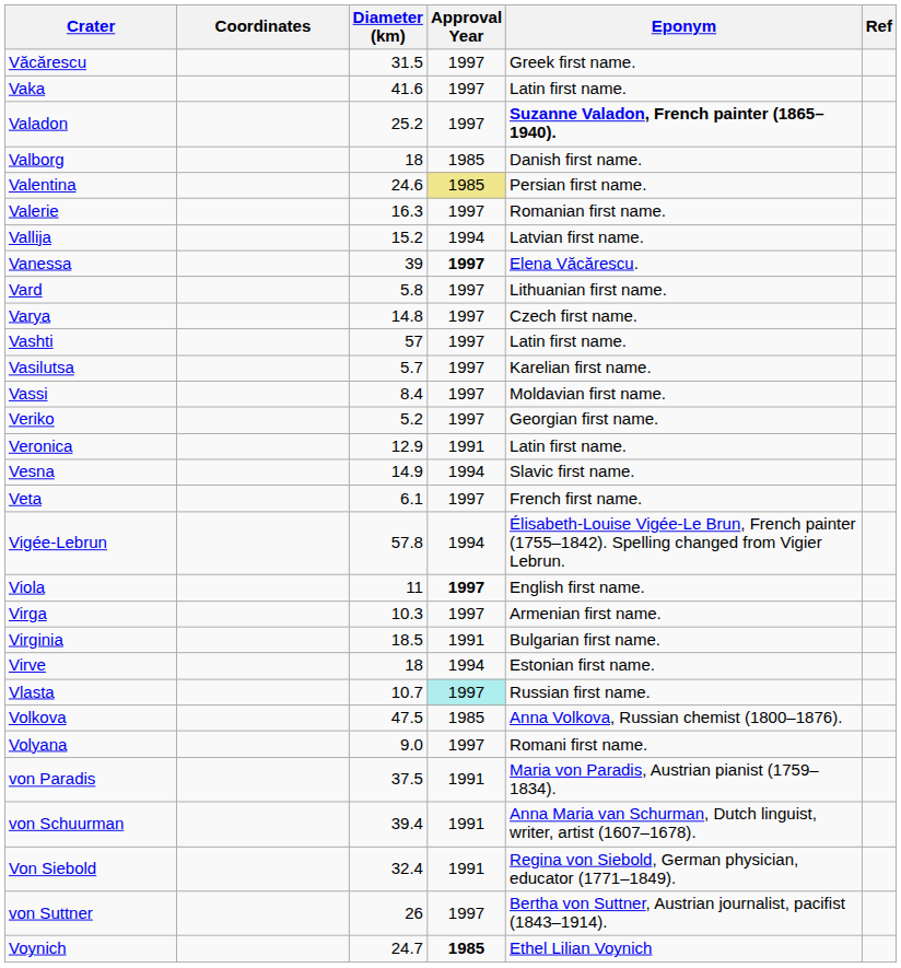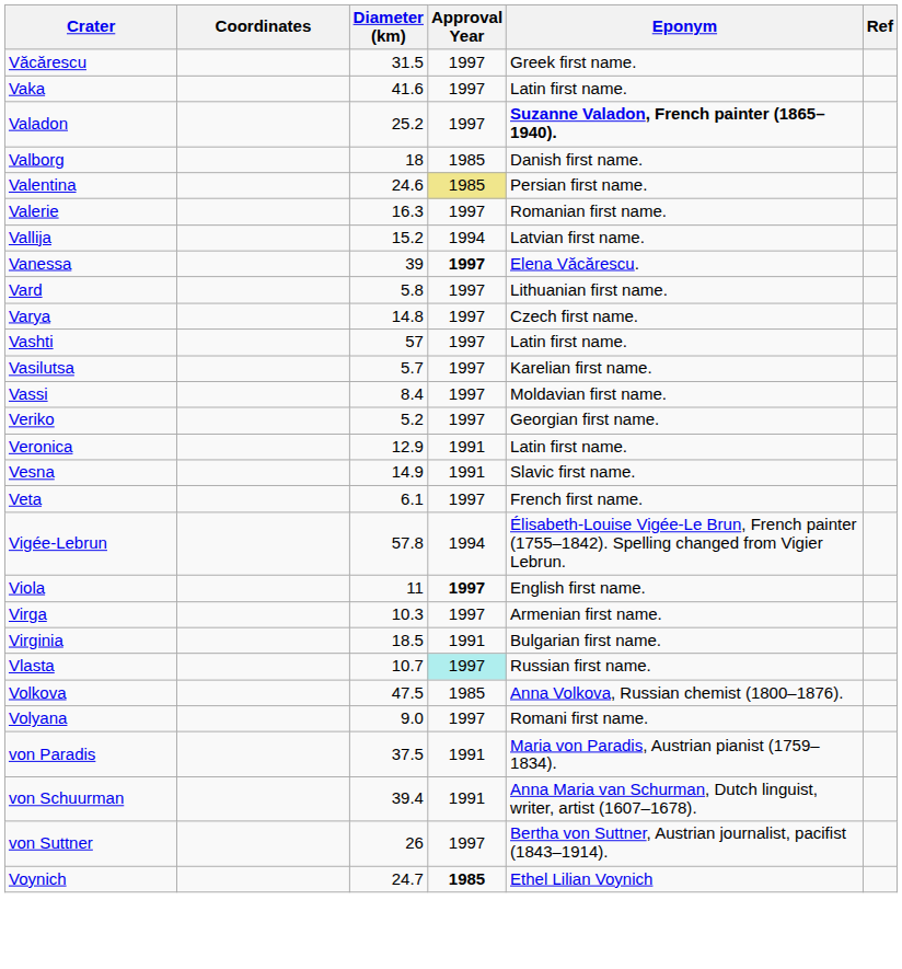 <table class="wikitable sortable" style="min-width: 90%">
 <tr>
 <th style="width:10em"><a href='#'>Crater</a></th>
 <th style="width:10em">Coordinates</th>
 <th><a href='#'>Diameter</a><br>(km)</th>
 <th>Approval<br>Year</th>
 <th class="unsortable"><a href='#'>Eponym</a></th>
 <th class="unsortable">Ref</th>
 </tr>
 <tr id="Văcărescu">
 <td><a href='#'>Văcărescu</a></td>
 <td></td>
 <td align=right>31.5</td>
 <td align=center>1997</td>
 <td>Greek first name.</td>
 <td></td>
 </tr>
 <tr id="Vaka">
 <td><a href='#'>Vaka</a></td>
 <td></td>
 <td align=right>41.6</td>
 <td align=center>1997</td>
 <td>Latin first name.</td>
 <td></td>
 </tr>
 <tr id="Valadon">
 <td><a href='#'>Valadon</a></td>
 <td></td>
 <td align=right>25.2</td>
 <td align=center>1997</td>
 <td><strong><a href='#'>Suzanne Valadon</a>, French painter (1865–1940).</strong></td>
 <td></td>
 </tr>
 <tr id="Valborg">
 <td><a href='#'>Valborg</a></td>
 <td></td>
 <td align=right>18</td>
 <td align=center>1985</td>
 <td>Danish first name.</td>
 <td></td>
 </tr>
 <tr id="Valentina">
 <td><a href='#'>Valentina</a></td>
 <td></td>
 <td align=right>24.6</td>
 <td align=center style="background: khaki;">1985</td>
 <td>Persian first name.</td>
 <td></td>
 </tr>
 <tr id="Valerie">
 <td><a href='#'>Valerie</a></td>
 <td></td>
 <td align=right>16.3</td>
 <td align=center>1997</td>
 <td>Romanian first name.</td>
 <td></td>
 </tr>
 <tr id="Vallija">
 <td><a href='#'>Vallija</a></td>
 <td></td>
 <td align=right>15.2</td>
 <td align=center>1994</td>
 <td>Latvian first name.</td>
 <td></td>
 </tr>
 <tr id="Vanessa">
 <td><a href='#'>Vanessa</a></td>
 <td></td>
 <td align=right>39</td>
 <td align=center><strong>1997</strong></td>
 <td><a href='#'>Elena Văcărescu</a>.</td>
 <td></td>
 </tr>
 <tr id="Vard">
 <td><a href='#'>Vard</a></td>
 <td></td>
 <td align=right>5.8</td>
 <td align=center>1997</td>
 <td>Lithuanian first name.</td>
 <td></td>
 </tr>
 <tr id="Varya">
 <td><a href='#'>Varya</a></td>
 <td></td>
 <td align=right>14.8</td>
 <td align=center>1997</td>
 <td>Czech first name.</td>
 <td></td>
 </tr>
 <tr id="Vashti">
 <td><a href='#'>Vashti</a></td>
 <td></td>
 <td align=right>57</td>
 <td align=center>1997</td>
 <td>Latin first name.</td>
 <td></td>
 </tr>
 <tr id="Vasilutsa">
 <td><a href='#'>Vasilutsa</a></td>
 <td></td>
 <td align=right>5.7</td>
 <td align=center>1997</td>
 <td>Karelian first name.</td>
 <td></td>
 </tr>
 <tr id="Vassi">
 <td><a href='#'>Vassi</a></td>
 <td></td>
 <td align=right>8.4</td>
 <td align=center>1997</td>
 <td>Moldavian first name.</td>
 <td></td>
 </tr>
 <tr id="Veriko">
 <td><a href='#'>Veriko</a></td>
 <td></td>
 <td align=right>5.2</td>
 <td align=center>1997</td>
 <td>Georgian first name.</td>
 <td></td>
 </tr>
 <tr id="Veronica">
 <td><a href='#'>Veronica</a></td>
 <td></td>
 <td align=right>12.9</td>
 <td align=center>1991</td>
 <td>Latin first name.</td>
 <td></td>
 </tr>
 <tr id="Vesna">
 <td><a href='#'>Vesna</a></td>
 <td></td>
 <td align=right>14.9</td>
-<td align=center>1994</td>
+<td align=center>1991</td>
 <td>Slavic first name.</td>
 <td></td>
 </tr>
 <tr id="Veta">
 <td><a href='#'>Veta</a></td>
 <td></td>
 <td align=right>6.1</td>
 <td align=center>1997</td>
 <td>French first name.</td>
 <td></td>
 </tr>
 <tr id="Vigée-Lebrun">
 <td><a href='#'>Vigée-Lebrun</a></td>
 <td></td>
 <td align=right>57.8</td>
 <td align=center>1994</td>
 <td><a href='#'>Élisabeth-Louise Vigée-Le Brun</a>, French painter (1755–1842). Spelling changed from Vigier Lebrun.</td>
 <td></td>
 </tr>
 <tr id="Viola">
 <td><a href='#'>Viola</a></td>
 <td></td>
 <td align=right>11</td>
 <td align=center><strong>1997</strong></td>
 <td>English first name.</td>
 <td></td>
 </tr>
 <tr id="Virga">
 <td><a href='#'>Virga</a></td>
 <td></td>
 <td align=right>10.3</td>
 <td align=center>1997</td>
 <td>Armenian first name.</td>
 <td></td>
 </tr>
 <tr id="Virginia">
 <td><a href='#'>Virginia</a></td>
 <td></td>
 <td align=right>18.5</td>
 <td align=center>1991</td>
 <td>Bulgarian first name.</td>
 <td></td>
 </tr>
-<tr id="Virve">
-<td><a href='#'>Virve</a></td>
-<td></td>
-<td align=right>18</td>
-<td align=center>1994</td>
-<td>Estonian first name.</td>
-<td></td>
-</tr>
 <tr id="Vlasta">
 <td><a href='#'>Vlasta</a></td>
 <td></td>
 <td align=right>10.7</td>
 <td align=center style="background: paleturquoise;">1997</td>
 <td>Russian first name.</td>
 <td></td>
 </tr>
 <tr id="Volkova">
 <td><a href='#'>Volkova</a></td>
 <td></td>
 <td align=right>47.5</td>
 <td align=center>1985</td>
 <td><a href='#'>Anna Volkova</a>, Russian chemist (1800–1876).</td>
 <td></td>
 </tr>
 <tr id="Volyana">
 <td><a href='#'>Volyana</a></td>
 <td></td>
 <td align=right>9.0</td>
 <td align=center>1997</td>
 <td>Romani first name.</td>
 <td></td>
 </tr>
 <tr id="von Paradis">
 <td><a href='#'>von Paradis</a></td>
 <td></td>
 <td align=right>37.5</td>
 <td align=center>1991</td>
 <td><a href='#'>Maria von Paradis</a>, Austrian pianist (1759–1834).</td>
 <td></td>
 </tr>
 <tr id="von Schuurman">
 <td><a href='#'>von Schuurman</a></td>
 <td></td>
 <td align=right>39.4</td>
 <td align=center>1991</td>
 <td><a href='#'>Anna Maria van Schurman</a>, Dutch linguist, writer, artist (1607–1678).</td>
 <td></td>
 </tr>
-<tr id="Von Siebold">
-<td><a href='#'>Von Siebold</a></td>
-<td></td>
-<td align=right>32.4</td>
-<td align=center>1991</td>
-<td><a href='#'>Regina von Siebold</a>, German physician, educator (1771–1849).</td>
-<td></td>
-</tr>
 <tr id="von Suttner">
 <td><a href='#'>von Suttner</a></td>
 <td></td>
 <td align=right>26</td>
 <td align=center>1997</td>
 <td><a href='#'>Bertha von Suttner</a>, Austrian journalist, pacifist (1843–1914).</td>
 <td></td>
 </tr>
 <tr id="Voynich">
 <td><a href='#'>Voynich</a></td>
 <td></td>
 <td align=right>24.7</td>
 <td align=center><strong>1985</strong></td>
 <td><a href='#'>Ethel Lilian Voynich</a></td>
 <td></td>
 </tr>
 </table>
